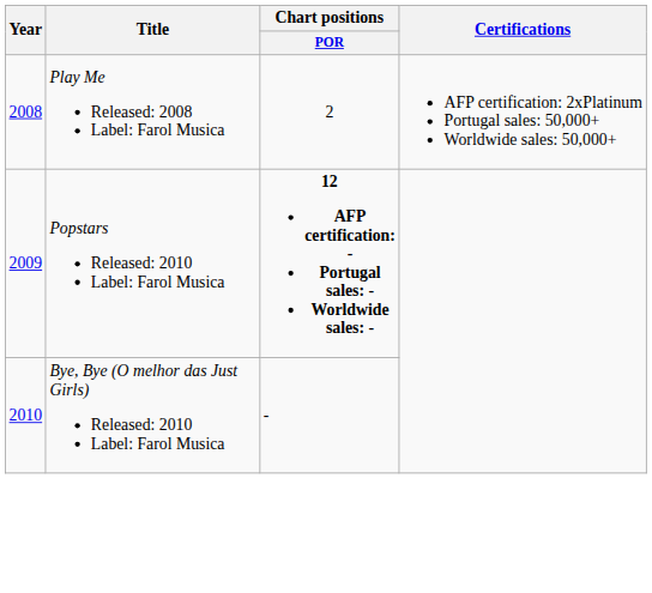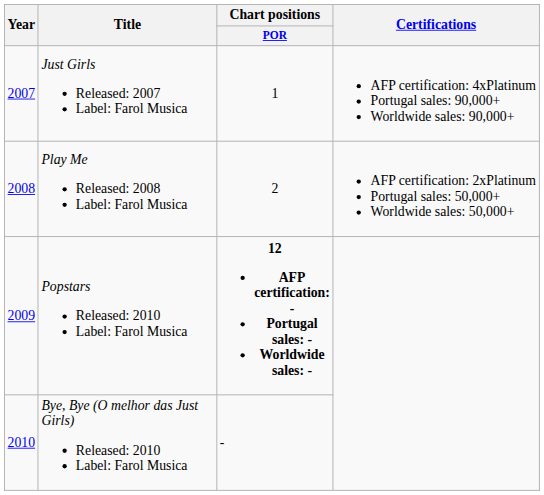 <table class="wikitable">
 <tr>
 <th rowspan=2>Year</th>
 <th rowspan=2 width="200">Title</th>
 <th colspan=1>Chart positions</th>
 <th rowspan=2><a href='#'>Certifications</a><br></th>
 </tr>
 <tr style="font-size:smaller;">
 <th width="30"><a href='#'>POR</a></th>
+</tr>
+<tr>
+<td rowspan=1><a href='#'>2007</a></td>
+<td><em>Just Girls</em><br><ul><li>Released: 2007</li><li>Label: Farol Musica</li></ul></td>
+<td align="center">1</td>
+<td><br><ul><li>AFP certification: 4xPlatinum</li><li>Portugal sales: 90,000+</li><li>Worldwide sales: 90,000+</li></ul></td>
 </tr>
 <tr>
 <td rowspan=1><a href='#'>2008</a></td>
 <td><em>Play Me</em><br><ul><li>Released: 2008</li><li>Label: Farol Musica</li></ul></td>
 <td align="center">2</td>
 <td><br><ul><li>AFP certification: 2xPlatinum</li><li>Portugal sales: 50,000+</li><li>Worldwide sales:  50,000+</li></ul></td>
 </tr>
 <tr>
 <td rowspan=1><a href='#'>2009</a></td>
 <td><em>Popstars</em><br><ul><li>Released: 2010</li><li>Label: Farol Musica</li></ul></td>
 <td align="center"><strong>12<br><ul><li>AFP certification: -</li><li>Portugal sales: -</li><li>Worldwide sales:  -</li></ul></strong></td>
 </tr>
 <tr>
 <td rowspan=1><a href='#'>2010</a></td>
 <td><em>Bye, Bye (O melhor das Just Girls)</em><br><ul><li>Released: 2010</li><li>Label: Farol Musica</li></ul></td>
 <td>-</td>
 </tr>
 </table>
